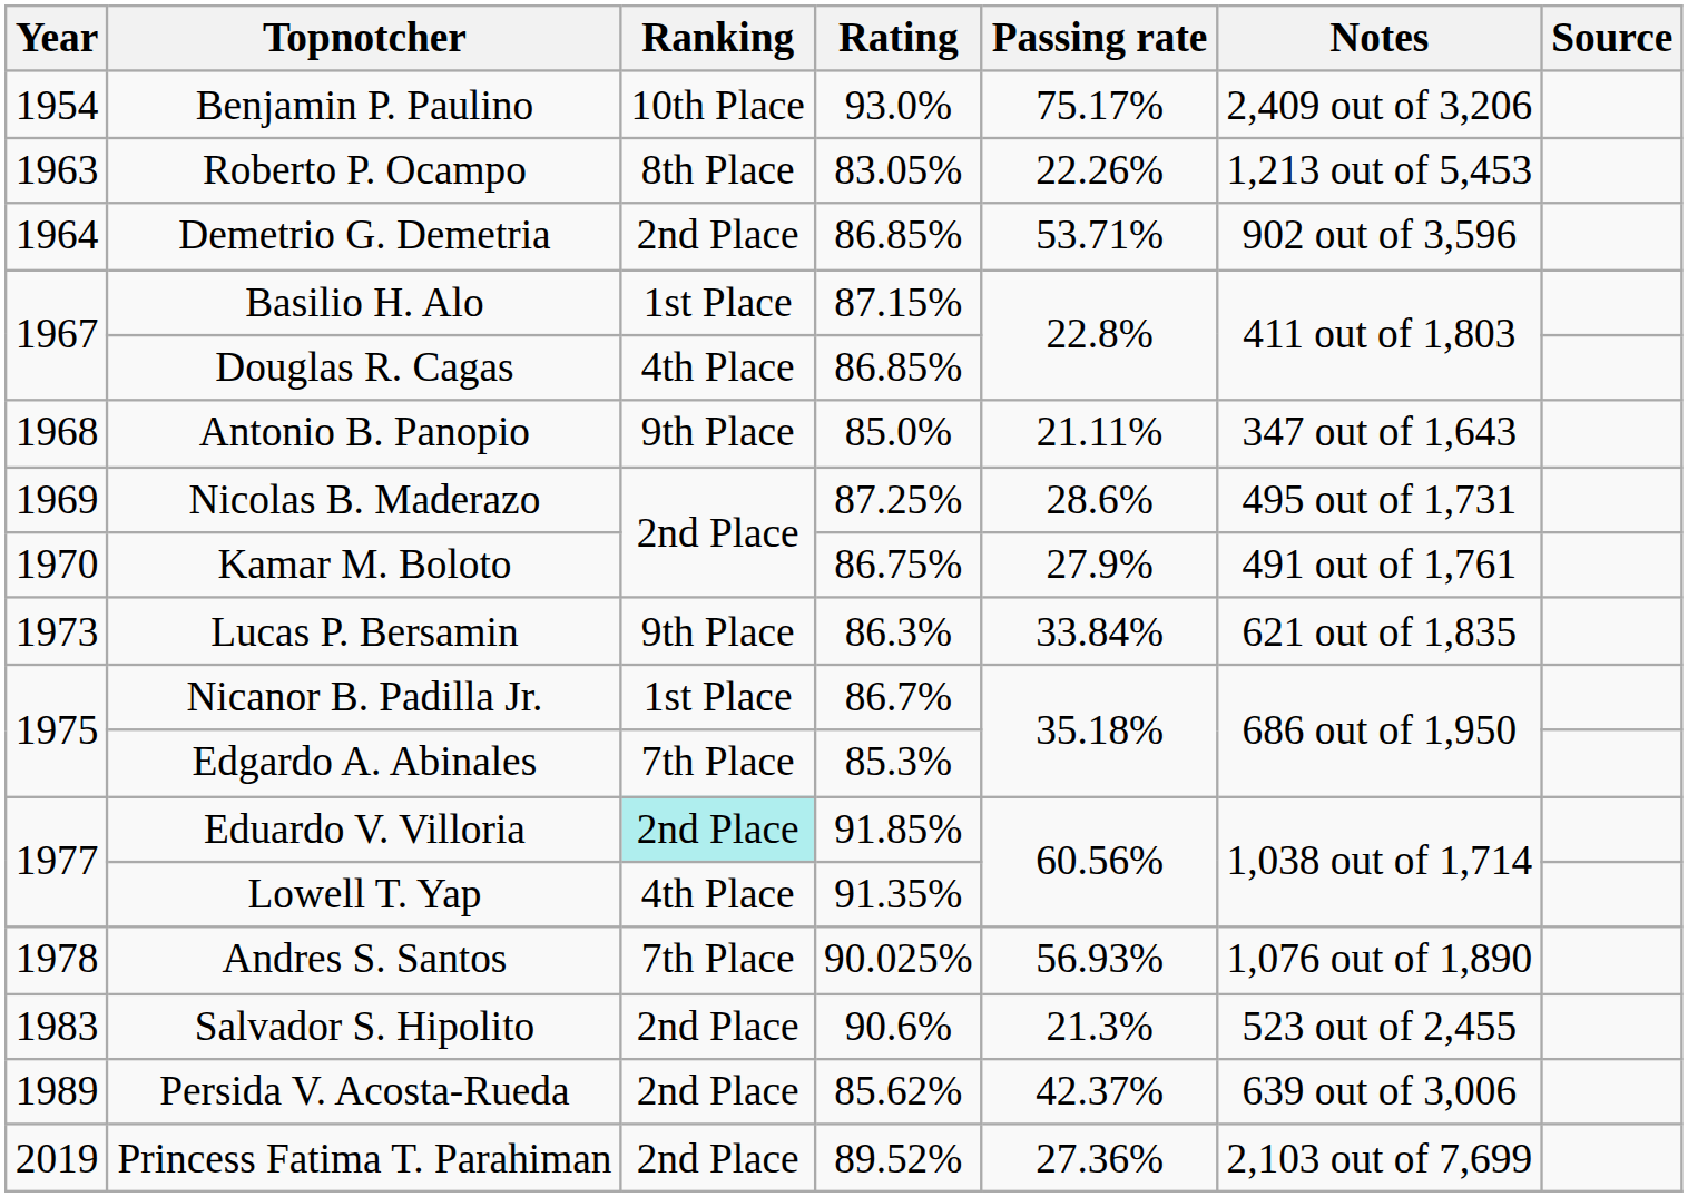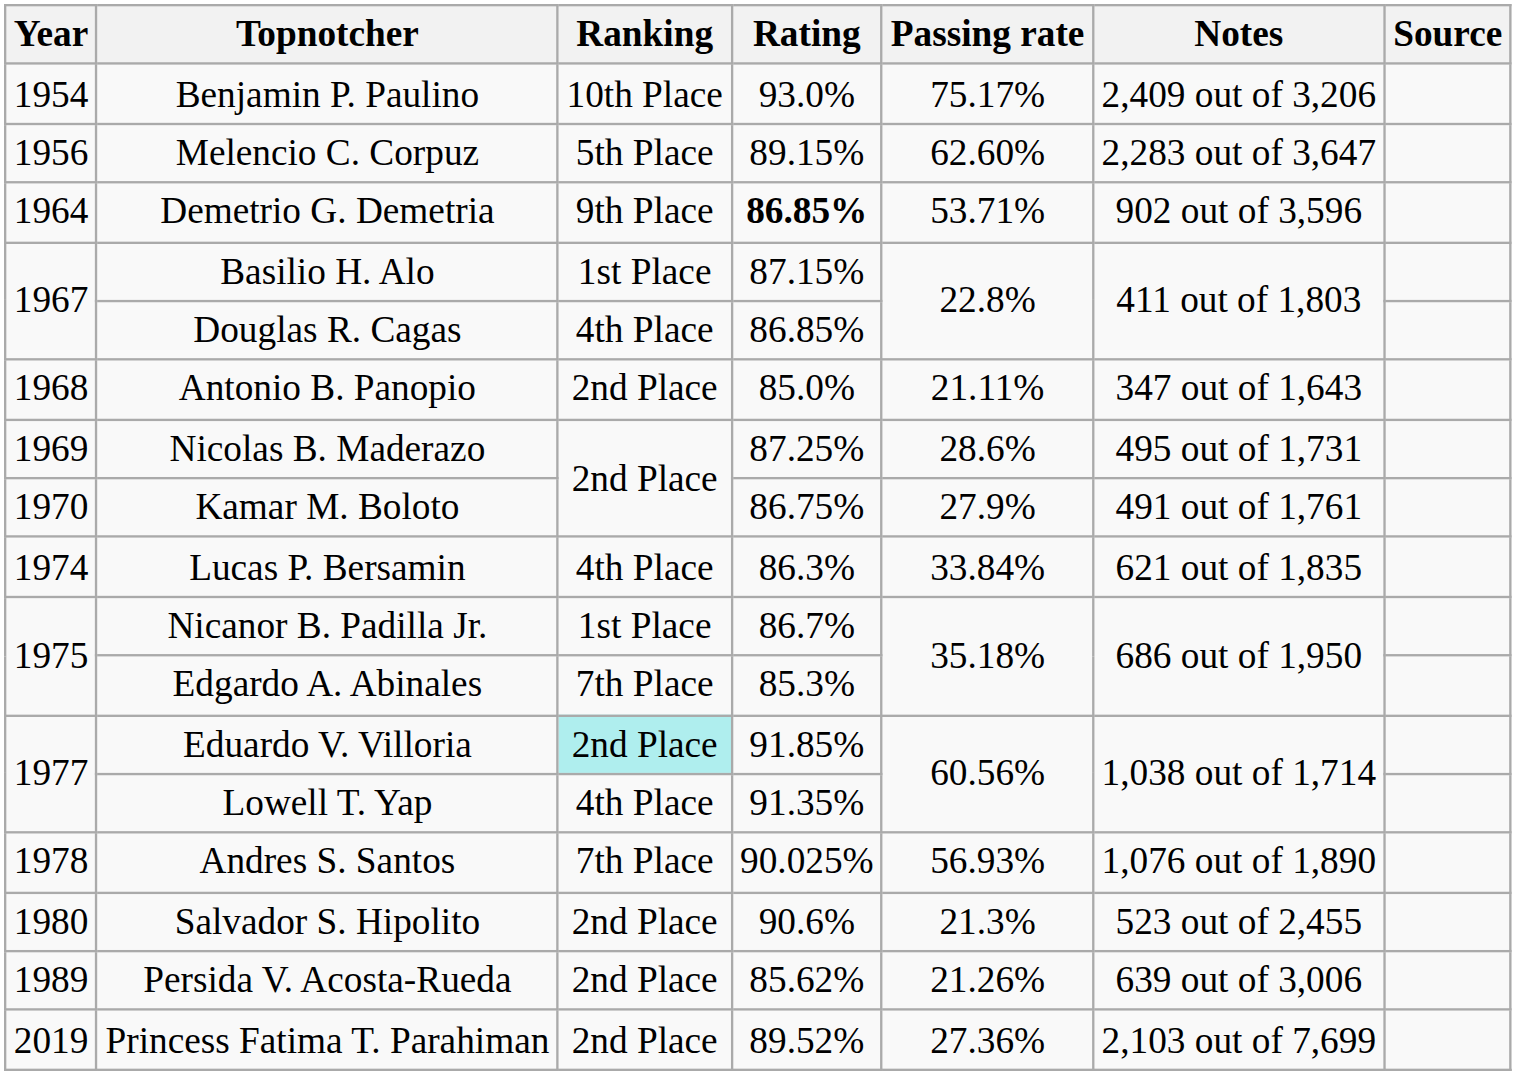 <table class="wikitable" style="fontsize=85%; width=90%; text-align:center;">
 <tr>
 <th>Year</th>
 <th>Topnotcher</th>
 <th>Ranking</th>
 <th>Rating</th>
 <th>Passing rate</th>
 <th>Notes</th>
 <th>Source</th>
 </tr>
 <tr>
 <td>1954</td>
 <td>Benjamin P. Paulino</td>
 <td>10th Place</td>
 <td>93.0%</td>
 <td>75.17%</td>
 <td>2,409 out of 3,206</td>
 <td></td>
 </tr>
 <tr>
-<td>1963</td>
-<td>Roberto P. Ocampo</td>
-<td>8th Place</td>
-<td>83.05%</td>
-<td>22.26%</td>
-<td>1,213 out of 5,453</td>
+<td>1956</td>
+<td>Melencio C. Corpuz</td>
+<td>5th Place</td>
+<td>89.15%</td>
+<td>62.60%</td>
+<td>2,283 out of 3,647</td>
 <td></td>
 </tr>
 <tr>
 <td>1964</td>
 <td>Demetrio G. Demetria</td>
-<td>2nd Place</td>
-<td>86.85%</td>
+<td>9th Place</td>
+<td><strong>86.85%</strong></td>
 <td>53.71%</td>
 <td>902 out of 3,596</td>
 <td></td>
 </tr>
 <tr>
 <td rowspan="2">1967</td>
 <td>Basilio H. Alo</td>
 <td>1st Place</td>
 <td>87.15%</td>
 <td rowspan="2">22.8%</td>
 <td rowspan="2">411 out of 1,803</td>
 <td></td>
 </tr>
 <tr>
 <td>Douglas R. Cagas</td>
 <td>4th Place</td>
 <td>86.85%</td>
 <td></td>
 </tr>
 <tr>
 <td>1968</td>
 <td>Antonio B. Panopio</td>
-<td>9th Place</td>
+<td>2nd Place</td>
 <td>85.0%</td>
 <td>21.11%</td>
 <td>347 out of 1,643</td>
 <td></td>
 </tr>
 <tr>
 <td>1969</td>
 <td>Nicolas B. Maderazo</td>
 <td rowspan="2">2nd Place</td>
 <td>87.25%</td>
 <td>28.6%</td>
 <td>495 out of 1,731</td>
 <td></td>
 </tr>
 <tr>
 <td>1970</td>
 <td>Kamar M. Boloto</td>
 <td>86.75%</td>
 <td>27.9%</td>
 <td>491 out of 1,761</td>
 <td></td>
 </tr>
 <tr>
-<td>1973</td>
+<td>1974</td>
 <td>Lucas P. Bersamin</td>
-<td>9th Place</td>
+<td>4th Place</td>
 <td>86.3%</td>
 <td>33.84%</td>
 <td>621 out of 1,835</td>
 <td></td>
 </tr>
 <tr>
 <td rowspan="2">1975</td>
 <td>Nicanor B. Padilla Jr.</td>
 <td>1st Place</td>
 <td>86.7%</td>
 <td rowspan="2">35.18%</td>
 <td rowspan="2">686 out of 1,950</td>
 <td></td>
 </tr>
 <tr>
 <td>Edgardo A. Abinales</td>
 <td>7th Place</td>
 <td>85.3%</td>
 <td></td>
 </tr>
 <tr>
 <td rowspan="2">1977</td>
 <td>Eduardo V. Villoria</td>
 <td style="background: paleturquoise;">2nd Place</td>
 <td>91.85%</td>
 <td rowspan="2">60.56%</td>
 <td rowspan="2">1,038 out of 1,714</td>
 <td></td>
 </tr>
 <tr>
 <td>Lowell T. Yap</td>
 <td>4th Place</td>
 <td>91.35%</td>
 <td></td>
 </tr>
 <tr>
 <td>1978</td>
 <td>Andres S. Santos</td>
 <td>7th Place</td>
 <td>90.025%</td>
 <td>56.93%</td>
 <td>1,076 out of 1,890</td>
 <td></td>
 </tr>
 <tr>
-<td>1983</td>
+<td>1980</td>
 <td>Salvador S. Hipolito</td>
 <td>2nd Place</td>
 <td>90.6%</td>
 <td>21.3%</td>
 <td>523 out of 2,455</td>
 <td></td>
 </tr>
 <tr>
 <td>1989</td>
 <td>Persida V. Acosta-Rueda</td>
 <td>2nd Place</td>
 <td>85.62%</td>
-<td>42.37%</td>
+<td>21.26%</td>
 <td>639 out of 3,006</td>
 <td></td>
 </tr>
 <tr>
 <td>2019</td>
 <td>Princess Fatima T. Parahiman</td>
 <td>2nd Place</td>
 <td>89.52%</td>
 <td>27.36%</td>
 <td>2,103 out of 7,699</td>
 <td></td>
 </tr>
 <tr>
 </tr>
 </table>
